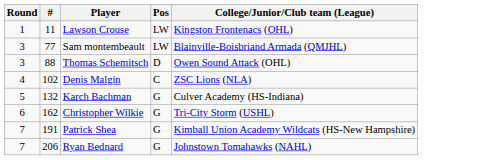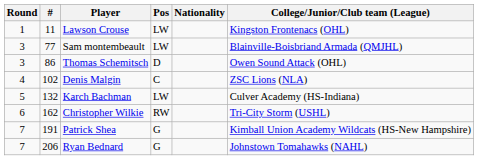 <table class="wikitable">
 <tr>
 <th>Round</th>
 <th>#</th>
 <th>Player</th>
 <th>Pos</th>
+<th>Nationality</th>
 <th>College/Junior/Club team (League)</th>
 </tr>
 <tr>
 <td style="text-align:center">1</td>
 <td style="text-align:center">11</td>
 <td><a href='#'>Lawson Crouse</a></td>
 <td>LW</td>
+<td></td>
 <td><a href='#'>Kingston Frontenacs</a> (<a href='#'>OHL</a>)</td>
 </tr>
 <tr>
 <td style="text-align:center">3</td>
 <td style="text-align:center">77</td>
 <td>Sam montembeault</td>
 <td>LW</td>
+<td></td>
 <td><a href='#'>Blainville-Boisbriand Armada</a> (<a href='#'>QMJHL</a>)</td>
 </tr>
 <tr>
 <td style="text-align:center">3</td>
-<td style="text-align:center">88</td>
+<td style="text-align:center">86</td>
 <td><a href='#'>Thomas Schemitsch</a></td>
 <td>D</td>
+<td></td>
 <td><a href='#'>Owen Sound Attack</a> (OHL)</td>
 </tr>
 <tr>
 <td style="text-align:center">4</td>
 <td style="text-align:center">102</td>
 <td><a href='#'>Denis Malgin</a></td>
 <td>C</td>
+<td></td>
 <td><a href='#'>ZSC Lions</a> (<a href='#'>NLA</a>)</td>
 </tr>
 <tr>
 <td style="text-align:center">5</td>
 <td style="text-align:center">132</td>
 <td><a href='#'>Karch Bachman</a></td>
-<td>G</td>
+<td>LW</td>
+<td></td>
 <td>Culver Academy (HS-Indiana)</td>
 </tr>
 <tr>
 <td style="text-align:center">6</td>
 <td style="text-align:center">162</td>
 <td><a href='#'>Christopher Wilkie</a></td>
-<td>G</td>
+<td>RW</td>
+<td></td>
 <td><a href='#'>Tri-City Storm</a> (<a href='#'>USHL</a>)</td>
 </tr>
 <tr>
 <td style="text-align:center">7</td>
 <td style="text-align:center">191</td>
 <td><a href='#'>Patrick Shea</a></td>
 <td>G</td>
+<td></td>
 <td><a href='#'>Kimball Union Academy Wildcats</a> (HS-New Hampshire)</td>
 </tr>
 <tr>
 <td style="text-align:center">7</td>
 <td style="text-align:center">206</td>
 <td><a href='#'>Ryan Bednard</a></td>
 <td>G</td>
+<td></td>
 <td><a href='#'>Johnstown Tomahawks</a> (<a href='#'>NAHL</a>)</td>
 </tr>
 </table>
